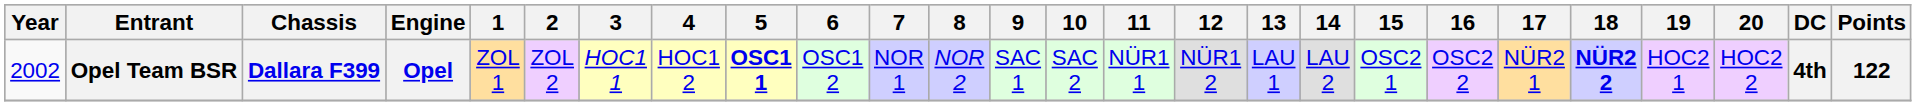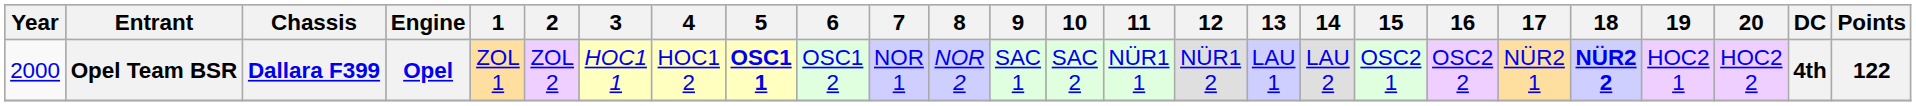 <table class="wikitable" style="text-align:center; font-size:85%">
 <tr>
 <th>Year</th>
 <th>Entrant</th>
 <th>Chassis</th>
 <th>Engine</th>
 <th>1</th>
 <th>2</th>
 <th>3</th>
 <th>4</th>
 <th>5</th>
 <th>6</th>
 <th>7</th>
 <th>8</th>
 <th>9</th>
 <th>10</th>
 <th>11</th>
 <th>12</th>
 <th>13</th>
 <th>14</th>
 <th>15</th>
 <th>16</th>
 <th>17</th>
 <th>18</th>
 <th>19</th>
 <th>20</th>
 <th>DC</th>
 <th>Points</th>
 </tr>
 <tr>
-<td><a href='#'>2002</a></td>
+<td><a href='#'>2000</a></td>
 <th nowrap>Opel Team BSR</th>
 <th nowrap><a href='#'>Dallara F399</a></th>
 <th nowrap><a href='#'>Opel</a></th>
 <td style="background:#ffdf9f;"><a href='#'>ZOL<br>1</a><br></td>
 <td style="background:#EFCFFF;"><a href='#'>ZOL<br>2</a><br></td>
 <td style="background:#ffffbf;"><em><a href='#'>HOC1<br>1</a></em><br></td>
 <td style="background:#ffffbf;"><a href='#'>HOC1<br>2</a><br></td>
 <td style="background:#ffffbf;"><strong><a href='#'>OSC1<br>1</a></strong><br></td>
 <td style="background:#dfffdf;"><a href='#'>OSC1<br>2</a><br></td>
 <td style="background:#CFCFFF;"><a href='#'>NOR<br>1</a><br></td>
 <td style="background:#CFCFFF;"><em><a href='#'>NOR<br>2</a></em><br></td>
 <td style="background:#dfffdf;"><a href='#'>SAC<br>1</a><br></td>
 <td style="background:#dfffdf;"><a href='#'>SAC<br>2</a><br></td>
 <td style="background:#dfffdf;"><a href='#'>NÜR1<br>1</a><br></td>
 <td style="background:#dfdfdf;"><a href='#'>NÜR1<br>2</a><br></td>
 <td style="background:#CFCFFF;"><a href='#'>LAU<br>1</a><br></td>
 <td style="background:#dfdfdf;"><a href='#'>LAU<br>2</a><br></td>
 <td style="background:#dfffdf;"><a href='#'>OSC2<br>1</a><br></td>
 <td style="background:#EFCFFF;"><a href='#'>OSC2<br>2</a><br></td>
 <td style="background:#ffdf9f;"><a href='#'>NÜR2<br>1</a><br></td>
 <td style="background:#CFCFFF;"><strong><a href='#'>NÜR2<br>2</a><br></strong></td>
 <td style="background:#EFCFFF;"><a href='#'>HOC2<br>1</a><br></td>
 <td style="background:#EFCFFF;"><a href='#'>HOC2<br>2</a><br></td>
 <th>4th</th>
 <th>122</th>
 </tr>
 <tr>
 </tr>
 </table>
